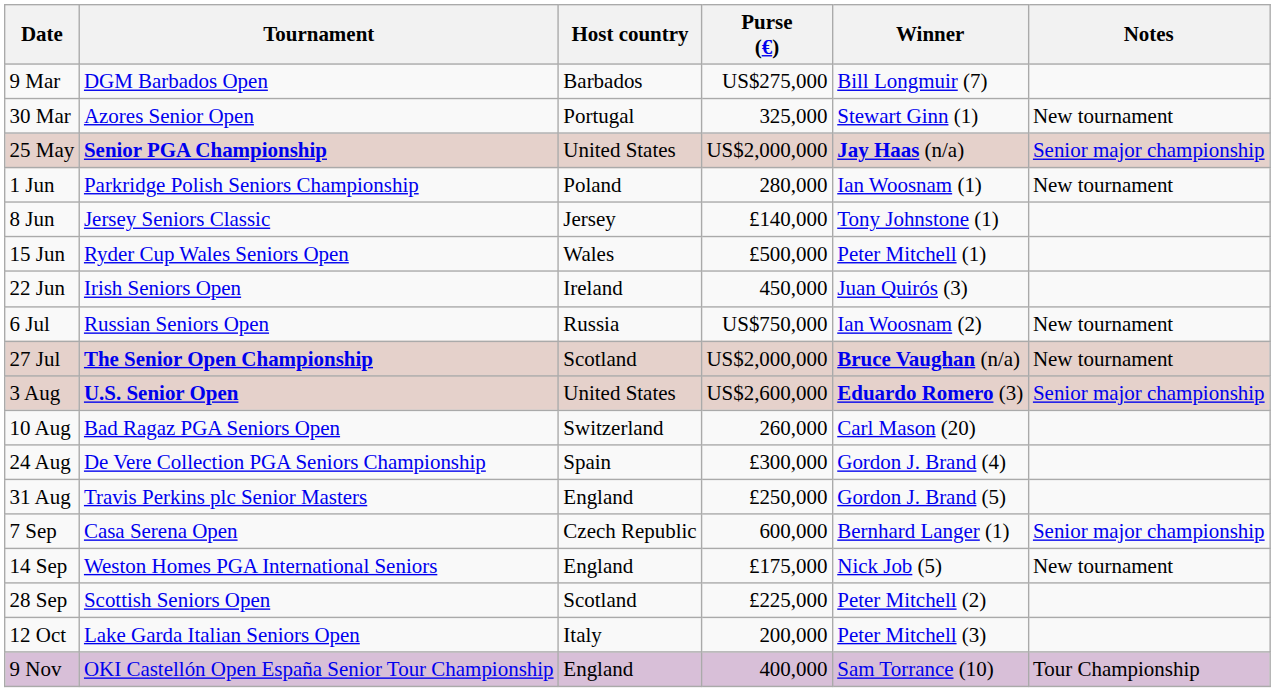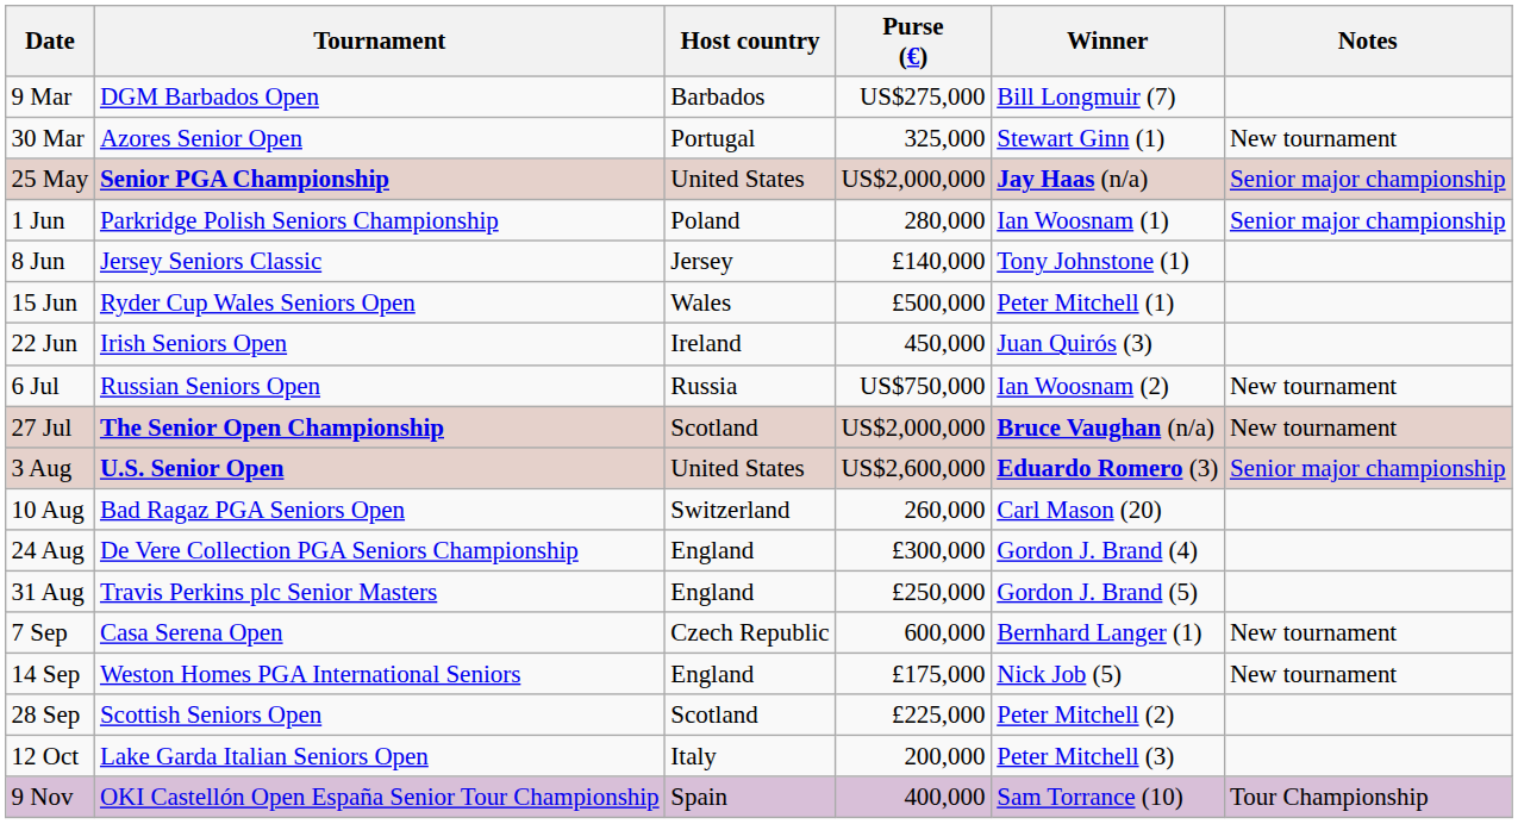 <table class="wikitable" style="font-size:95%">
 <tr>
 <th>Date</th>
 <th>Tournament</th>
 <th>Host country</th>
 <th>Purse<br>(<a href='#'>€</a>)</th>
 <th>Winner</th>
 <th>Notes</th>
 </tr>
 <tr>
 <td>9 Mar</td>
 <td><a href='#'>DGM Barbados Open</a></td>
 <td>Barbados</td>
 <td align=right>US$275,000</td>
 <td> <a href='#'>Bill Longmuir</a> (7)</td>
 <td></td>
 </tr>
 <tr>
 <td>30 Mar</td>
 <td><a href='#'>Azores Senior Open</a></td>
 <td>Portugal</td>
 <td align=right>325,000</td>
 <td> <a href='#'>Stewart Ginn</a> (1)</td>
 <td>New tournament</td>
 </tr>
 <tr style="background:#e5d1cb;">
 <td>25 May</td>
 <td><strong><a href='#'>Senior PGA Championship</a></strong></td>
 <td>United States</td>
 <td align=right>US$2,000,000</td>
 <td> <strong><a href='#'>Jay Haas</a></strong> (n/a)</td>
 <td><a href='#'>Senior major championship</a></td>
 </tr>
 <tr>
 <td>1 Jun</td>
 <td><a href='#'>Parkridge Polish Seniors Championship</a></td>
 <td>Poland</td>
 <td align=right>280,000</td>
 <td> <a href='#'>Ian Woosnam</a> (1)</td>
-<td>New tournament</td>
+<td><a href='#'>Senior major championship</a></td>
 </tr>
 <tr>
 <td>8 Jun</td>
 <td><a href='#'>Jersey Seniors Classic</a></td>
 <td>Jersey</td>
 <td align=right>£140,000</td>
 <td> <a href='#'>Tony Johnstone</a> (1)</td>
 <td></td>
 </tr>
 <tr>
 <td>15 Jun</td>
 <td><a href='#'>Ryder Cup Wales Seniors Open</a></td>
 <td>Wales</td>
 <td align=right>£500,000</td>
 <td> <a href='#'>Peter Mitchell</a> (1)</td>
 <td></td>
 </tr>
 <tr>
 <td>22 Jun</td>
 <td><a href='#'>Irish Seniors Open</a></td>
 <td>Ireland</td>
 <td align=right>450,000</td>
 <td> <a href='#'>Juan Quirós</a> (3)</td>
 <td></td>
 </tr>
 <tr>
 <td>6 Jul</td>
 <td><a href='#'>Russian Seniors Open</a></td>
 <td>Russia</td>
 <td align=right>US$750,000</td>
 <td> <a href='#'>Ian Woosnam</a> (2)</td>
 <td>New tournament</td>
 </tr>
 <tr style="background:#e5d1cb;">
 <td>27 Jul</td>
 <td><strong><a href='#'>The Senior Open Championship</a></strong></td>
 <td>Scotland</td>
 <td align=right>US$2,000,000</td>
 <td> <strong><a href='#'>Bruce Vaughan</a></strong> (n/a)</td>
 <td>New tournament</td>
 </tr>
 <tr style="background:#e5d1cb;">
 <td>3 Aug</td>
 <td><strong><a href='#'>U.S. Senior Open</a></strong></td>
 <td>United States</td>
 <td align=right>US$2,600,000</td>
 <td> <strong><a href='#'>Eduardo Romero</a></strong> (3)</td>
 <td><a href='#'>Senior major championship</a></td>
 </tr>
 <tr>
 <td>10 Aug</td>
 <td><a href='#'>Bad Ragaz PGA Seniors Open</a></td>
 <td>Switzerland</td>
 <td align=right>260,000</td>
 <td> <a href='#'>Carl Mason</a> (20)</td>
 <td></td>
 </tr>
 <tr>
 <td>24 Aug</td>
 <td><a href='#'>De Vere Collection PGA Seniors Championship</a></td>
-<td>Spain</td>
+<td>England</td>
 <td align=right>£300,000</td>
 <td> <a href='#'>Gordon J. Brand</a> (4)</td>
 <td></td>
 </tr>
 <tr>
 <td>31 Aug</td>
 <td><a href='#'>Travis Perkins plc Senior Masters</a></td>
 <td>England</td>
 <td align=right>£250,000</td>
 <td> <a href='#'>Gordon J. Brand</a> (5)</td>
 <td></td>
 </tr>
 <tr>
 <td>7 Sep</td>
 <td><a href='#'>Casa Serena Open</a></td>
 <td>Czech Republic</td>
 <td align=right>600,000</td>
 <td> <a href='#'>Bernhard Langer</a> (1)</td>
-<td><a href='#'>Senior major championship</a></td>
+<td>New tournament</td>
 </tr>
 <tr>
 <td>14 Sep</td>
 <td><a href='#'>Weston Homes PGA International Seniors</a></td>
 <td>England</td>
 <td align=right>£175,000</td>
 <td> <a href='#'>Nick Job</a> (5)</td>
 <td>New tournament</td>
 </tr>
 <tr>
 <td>28 Sep</td>
 <td><a href='#'>Scottish Seniors Open</a></td>
 <td>Scotland</td>
 <td align=right>£225,000</td>
 <td> <a href='#'>Peter Mitchell</a> (2)</td>
 <td></td>
 </tr>
 <tr>
 <td>12 Oct</td>
 <td><a href='#'>Lake Garda Italian Seniors Open</a></td>
 <td>Italy</td>
 <td align=right>200,000</td>
 <td> <a href='#'>Peter Mitchell</a> (3)</td>
 <td></td>
 </tr>
 <tr style="background:thistle;">
 <td>9 Nov</td>
 <td><a href='#'>OKI Castellón Open España Senior Tour Championship</a></td>
-<td>England</td>
+<td>Spain</td>
 <td align=right>400,000</td>
 <td> <a href='#'>Sam Torrance</a> (10)</td>
 <td>Tour Championship</td>
 </tr>
 </table>
